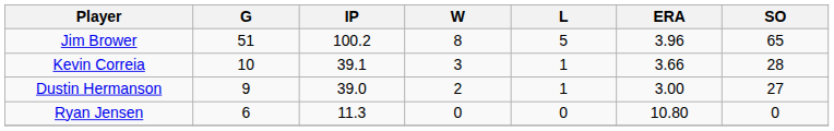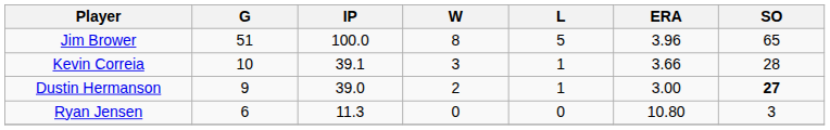 <table class="wikitable sortable">
 <tr>
 <th bgcolor="#DDDDFF" width="16%">Player</th>
 <th bgcolor="#DDDDFF" width="9%">G</th>
 <th bgcolor="#DDDDFF" width="9%">IP</th>
 <th bgcolor="#DDDDFF" width="9%">W</th>
 <th bgcolor="#DDDDFF" width="9%">L</th>
 <th bgcolor="#DDDDFF" width="9%">ERA</th>
 <th bgcolor="#DDDDFF" width="9%">SO</th>
 </tr>
 <tr align="center">
 <td><a href='#'>Jim Brower</a></td>
 <td>51</td>
-<td>100.2</td>
+<td>100.0</td>
 <td>8</td>
 <td>5</td>
 <td>3.96</td>
 <td>65</td>
 </tr>
 <tr align="center">
 <td><a href='#'>Kevin Correia</a></td>
 <td>10</td>
 <td>39.1</td>
 <td>3</td>
 <td>1</td>
 <td>3.66</td>
 <td>28</td>
 </tr>
 <tr align="center">
 <td><a href='#'>Dustin Hermanson</a></td>
 <td>9</td>
 <td>39.0</td>
 <td>2</td>
 <td>1</td>
 <td>3.00</td>
-<td>27</td>
+<td><strong>27</strong></td>
 </tr>
 <tr align="center">
 <td><a href='#'>Ryan Jensen</a></td>
 <td>6</td>
 <td>11.3</td>
 <td>0</td>
 <td>0</td>
 <td>10.80</td>
-<td>0</td>
+<td>3</td>
 </tr>
 <tr align="center">
 </tr>
 </table>
